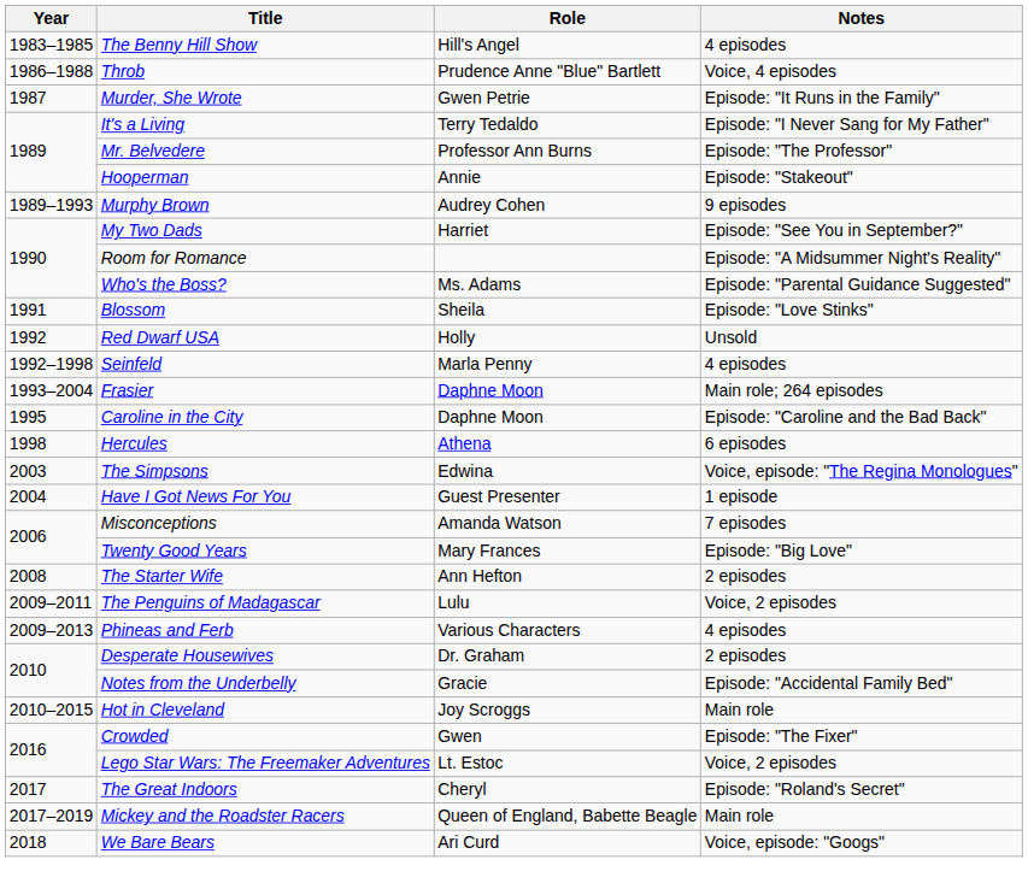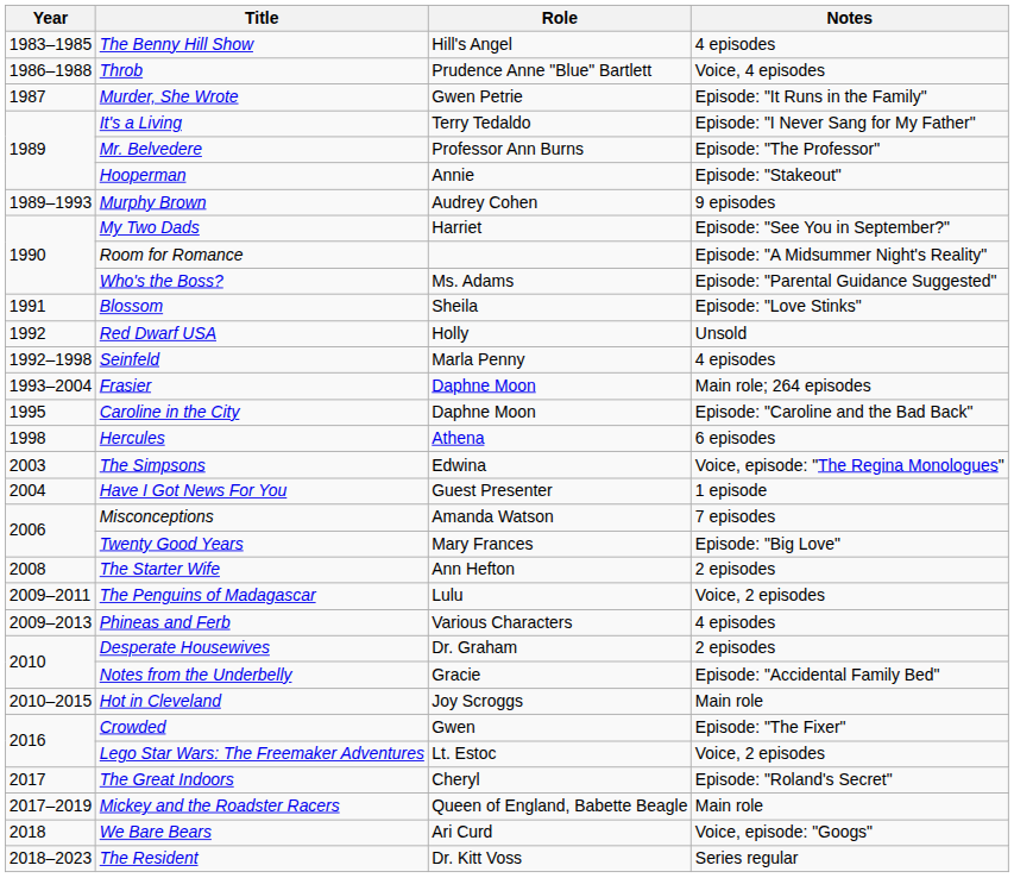 <table class="wikitable sortable">
 <tr>
 <th>Year</th>
 <th>Title</th>
 <th>Role</th>
 <th class="unsortable">Notes</th>
 </tr>
 <tr>
 <td>1983–1985</td>
 <td><em><a href='#'>The Benny Hill Show</a></em></td>
 <td>Hill's Angel</td>
 <td>4 episodes</td>
 </tr>
 <tr>
 <td>1986–1988</td>
 <td><em><a href='#'>Throb</a></em></td>
 <td>Prudence Anne "Blue" Bartlett</td>
 <td>Voice, 4 episodes</td>
 </tr>
 <tr>
 <td>1987</td>
 <td><em><a href='#'>Murder, She Wrote</a></em></td>
 <td>Gwen Petrie</td>
 <td>Episode: "It Runs in the Family"</td>
 </tr>
 <tr>
 <td rowspan="3">1989</td>
 <td><em><a href='#'>It's a Living</a></em></td>
 <td>Terry Tedaldo</td>
 <td>Episode: "I Never Sang for My Father"</td>
 </tr>
 <tr>
 <td><em><a href='#'>Mr. Belvedere</a></em></td>
 <td>Professor Ann Burns</td>
 <td>Episode: "The Professor"</td>
 </tr>
 <tr>
 <td><em><a href='#'>Hooperman</a></em></td>
 <td>Annie</td>
 <td>Episode: "Stakeout"</td>
 </tr>
 <tr>
 <td>1989–1993</td>
 <td><em><a href='#'>Murphy Brown</a></em></td>
 <td>Audrey Cohen</td>
 <td>9 episodes</td>
 </tr>
 <tr>
 <td rowspan="3">1990</td>
 <td><em><a href='#'>My Two Dads</a></em></td>
 <td>Harriet</td>
 <td>Episode: "See You in September?"</td>
 </tr>
 <tr>
 <td><em>Room for Romance</em></td>
 <td></td>
 <td>Episode: "A Midsummer Night's Reality"</td>
 </tr>
 <tr>
 <td><em><a href='#'>Who's the Boss?</a></em></td>
 <td>Ms. Adams</td>
 <td>Episode: "Parental Guidance Suggested"</td>
 </tr>
 <tr>
 <td>1991</td>
 <td><em><a href='#'>Blossom</a></em></td>
 <td>Sheila</td>
 <td>Episode: "Love Stinks"</td>
 </tr>
 <tr>
 <td>1992</td>
 <td><em><a href='#'>Red Dwarf USA</a></em></td>
 <td>Holly</td>
 <td>Unsold</td>
 </tr>
 <tr>
 <td>1992–1998</td>
 <td><em><a href='#'>Seinfeld</a></em></td>
 <td>Marla Penny</td>
 <td>4 episodes</td>
 </tr>
 <tr>
 <td>1993–2004</td>
 <td><em><a href='#'>Frasier</a></em></td>
 <td><a href='#'>Daphne Moon</a></td>
 <td>Main role;  264 episodes</td>
 </tr>
 <tr>
 <td>1995</td>
 <td><em><a href='#'>Caroline in the City</a></em></td>
 <td>Daphne Moon</td>
 <td>Episode: "Caroline and the Bad Back"</td>
 </tr>
 <tr>
 <td>1998</td>
 <td><em><a href='#'>Hercules</a></em></td>
 <td><a href='#'>Athena</a></td>
 <td>6 episodes</td>
 </tr>
 <tr>
 <td>2003</td>
 <td><em><a href='#'>The Simpsons</a></em></td>
 <td>Edwina</td>
 <td>Voice, episode: "<a href='#'>The Regina Monologues</a>"</td>
 </tr>
 <tr>
 <td>2004</td>
 <td><em><a href='#'>Have I Got News For You</a></em></td>
 <td>Guest Presenter</td>
 <td>1 episode</td>
 </tr>
 <tr>
 <td rowspan="2">2006</td>
 <td><em>Misconceptions</em></td>
 <td>Amanda Watson</td>
 <td>7 episodes</td>
 </tr>
 <tr>
 <td><em><a href='#'>Twenty Good Years</a></em></td>
 <td>Mary Frances</td>
 <td>Episode: "Big Love"</td>
 </tr>
 <tr>
 <td>2008</td>
 <td><em><a href='#'>The Starter Wife</a></em></td>
 <td>Ann Hefton</td>
 <td>2 episodes</td>
 </tr>
 <tr>
 <td>2009–2011</td>
 <td><em><a href='#'>The Penguins of Madagascar</a></em></td>
 <td>Lulu</td>
 <td>Voice, 2 episodes</td>
 </tr>
 <tr>
 <td>2009–2013</td>
 <td><em><a href='#'>Phineas and Ferb</a></em></td>
 <td>Various Characters</td>
 <td>4 episodes</td>
 </tr>
 <tr>
 <td rowspan="2">2010</td>
 <td><em><a href='#'>Desperate Housewives</a></em></td>
 <td>Dr. Graham</td>
 <td>2 episodes</td>
 </tr>
 <tr>
 <td><em><a href='#'>Notes from the Underbelly</a></em></td>
 <td>Gracie</td>
 <td>Episode: "Accidental Family Bed"</td>
 </tr>
 <tr>
 <td>2010–2015</td>
 <td><em><a href='#'>Hot in Cleveland</a></em></td>
 <td>Joy Scroggs</td>
 <td>Main role</td>
 </tr>
 <tr>
 <td rowspan="2">2016</td>
 <td><em><a href='#'>Crowded</a></em></td>
 <td>Gwen</td>
 <td>Episode: "The Fixer"</td>
 </tr>
 <tr>
 <td><em><a href='#'>Lego Star Wars: The Freemaker Adventures</a></em></td>
 <td>Lt. Estoc</td>
 <td>Voice, 2 episodes</td>
 </tr>
 <tr>
 <td>2017</td>
 <td><em><a href='#'>The Great Indoors</a></em></td>
 <td>Cheryl</td>
 <td>Episode: "Roland's Secret"</td>
 </tr>
 <tr>
 <td>2017–2019</td>
 <td><em><a href='#'>Mickey and the Roadster Racers</a></em></td>
 <td>Queen of England, Babette Beagle</td>
 <td>Main role</td>
 </tr>
 <tr>
 <td>2018</td>
 <td><em><a href='#'>We Bare Bears</a></em></td>
 <td>Ari Curd</td>
 <td>Voice, episode: "Googs"</td>
 </tr>
+<tr>
+<td>2018–2023</td>
+<td><em><a href='#'>The Resident</a></em></td>
+<td>Dr. Kitt Voss</td>
+<td>Series regular</td>
+</tr>
 </table>
